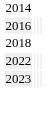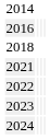 <table>
 <tr>
 <td>2014</td>
 <td></td>
 <td></td>
 <td></td>
 </tr>
 <tr bgcolor="#EFEFEF">
 <td>2016</td>
 <td></td>
 <td></td>
 <td></td>
 </tr>
 <tr>
 <td>2018</td>
 <td></td>
 <td></td>
 <td></td>
 </tr>
 <tr bgcolor="#EFEFEF">
+<td>2021</td>
+<td></td>
+<td></td>
+<td></td>
+</tr>
+<tr bgcolor="#EFEFEF">
 <td>2022</td>
 <td></td>
 <td></td>
 <td></td>
 </tr>
 <tr bgcolor="#EFEFEF">
 <td>2023</td>
 <td></td>
 <td></td>
 <td></td>
 </tr>
+<tr bgcolor="#EFEFEF">
+<td>2024</td>
+<td></td>
+<td></td>
+<td></td>
+</tr>
 </table>
